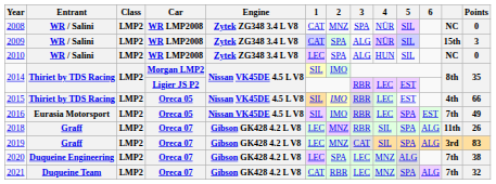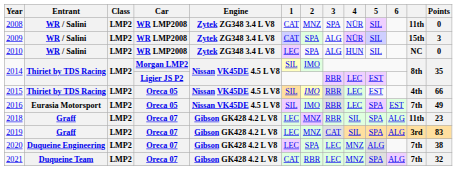 <table class="wikitable" style="text-align:center; font-size:85%">
 <tr>
 <th>Year</th>
 <th>Entrant</th>
 <th>Class</th>
 <th>Car</th>
 <th>Engine</th>
 <th>1</th>
 <th>2</th>
 <th>3</th>
 <th>4</th>
 <th>5</th>
 <th>6</th>
 <th></th>
 <th>Points</th>
 </tr>
 <tr>
 <td><a href='#'>2008</a></td>
 <th nowrap><a href='#'>WR</a> / Salini</th>
 <th>LMP2</th>
 <th nowrap><a href='#'>WR</a> LMP2008</th>
 <th nowrap><a href='#'>Zytek</a> ZG348 3.4 L V8</th>
 <td><a href='#'>CAT</a></td>
 <td><a href='#'>MNZ</a></td>
 <td><a href='#'>SPA</a></td>
 <td><a href='#'>NÜR</a></td>
 <td style="background:#EFCFFF;"><a href='#'>SIL</a><br></td>
 <td></td>
-<th>NC</th>
+<th>11th</th>
 <th>0</th>
 </tr>
 <tr>
 <td><a href='#'>2009</a></td>
 <th nowrap><a href='#'>WR</a> / Salini</th>
 <th>LMP2</th>
 <th nowrap><a href='#'>WR</a> LMP2008</th>
 <th nowrap><a href='#'>Zytek</a> ZG348 3.4 L V8</th>
 <td style="background:#CFCFFF;"><a href='#'>CAT</a><br></td>
 <td style="background:#DFFFDF;"><a href='#'>SPA</a><br></td>
 <td><a href='#'>ALG</a></td>
 <td style="background:#EFCFFF;"><a href='#'>NÜR</a><br></td>
 <td style="background:#CFCFFF;"><a href='#'>SIL</a><br></td>
 <td></td>
 <th>15th</th>
 <th>3</th>
 </tr>
 <tr>
 <td><a href='#'>2010</a></td>
 <th nowrap><a href='#'>WR</a> / Salini</th>
 <th>LMP2</th>
 <th nowrap><a href='#'>WR</a> LMP2008</th>
 <th nowrap><a href='#'>Zytek</a> ZG348 3.4 L V8</th>
 <td style="background:#EFCFFF;"><a href='#'>LEC</a><br></td>
 <td><a href='#'>SPA</a></td>
 <td><a href='#'>ALG</a></td>
 <td><a href='#'>HUN</a></td>
 <td><a href='#'>SIL</a></td>
 <td></td>
 <th>NC</th>
 <th>0</th>
 </tr>
 <tr>
 <td rowspan=2><a href='#'>2014</a></td>
 <th rowspan=2 nowrap><a href='#'>Thiriet by TDS Racing</a></th>
 <th rowspan=2>LMP2</th>
 <th nowrap><a href='#'>Morgan LMP2</a></th>
 <th rowspan=2 nowrap><a href='#'>Nissan</a> <a href='#'>VK45DE</a> 4.5 L V8</th>
 <td style="background:#FFFFBF;"><a href='#'>SIL</a><br></td>
 <td style="background:#DFFFDF;"><a href='#'>IMO</a><br></td>
 <td colspan=4></td>
 <th rowspan=2>8th</th>
 <th rowspan=2>35</th>
 </tr>
 <tr>
 <th nowrap><a href='#'>Ligier JS P2</a></th>
 <td colspan=2></td>
 <td style="background:#EFCFFF;"><a href='#'>RBR</a><br></td>
 <td style="background:#EFCFFF;"><a href='#'>LEC</a><br></td>
 <td style="background:#EFCFFF;"><a href='#'>EST</a><br></td>
 <td></td>
 </tr>
 <tr>
 <td><a href='#'>2015</a></td>
 <th nowrap><a href='#'>Thiriet by TDS Racing</a></th>
 <th>LMP2</th>
 <th nowrap><a href='#'>Oreca 05</a></th>
 <th nowrap><a href='#'>Nissan</a> <a href='#'>VK45DE</a> 4.5 L V8</th>
 <td style="background:#FFDF9F;"><a href='#'>SIL</a><br></td>
 <td style="background:#FFFFBF;"><em><a href='#'>IMO</a></em><br></td>
 <td style="background:#DFDFDF;"><a href='#'>RBR</a><br></td>
 <td style="background:#DFFFDF;"><a href='#'>LEC</a><br></td>
 <td><a href='#'>EST</a></td>
 <td></td>
 <th>4th</th>
 <th>66</th>
 </tr>
 <tr>
 <td><a href='#'>2016</a></td>
 <th nowrap>Eurasia Motorsport</th>
 <th>LMP2</th>
 <th nowrap><a href='#'>Oreca 05</a></th>
 <th nowrap><a href='#'>Nissan VK45DE</a> 4.5 L V8</th>
 <td style="background:#EFCFFF;"><a href='#'>SIL</a><br></td>
 <td style="background:#DFFFDF;"><a href='#'>IMO</a><br></td>
 <td style="background:#DFDFDF;"><a href='#'>RBR</a><br></td>
 <td style="background:#DFFFDF;"><a href='#'>LEC</a><br></td>
 <td style="background:#EFCFFF;"><a href='#'>SPA</a><br></td>
 <td style="background:#DFFFDF;"><a href='#'>EST</a><br></td>
 <th>7th</th>
 <th>49</th>
 </tr>
 <tr>
 <td><a href='#'>2018</a></td>
 <th nowrap><a href='#'>Graff</a></th>
 <th>LMP2</th>
 <th nowrap><a href='#'>Oreca 07</a></th>
 <th nowrap><a href='#'>Gibson</a> GK428 4.2 L V8</th>
 <td style="background:#DFFFDF;"><a href='#'>LEC</a><br></td>
 <td style="background:#EFCFFF;"><a href='#'>MNZ</a><br></td>
 <td style="background:#DFFFDF;"><a href='#'>RBR</a><br></td>
 <td style="background:#DFFFDF;"><a href='#'>SIL</a><br></td>
 <td style="background:#DFFFDF;"><a href='#'>SPA</a><br></td>
 <td style="background:#DFFFDF;"><a href='#'>ALG</a><br></td>
 <th>11th</th>
-<th>26</th>
+<th>23</th>
 </tr>
 <tr>
 <td><a href='#'>2019</a></td>
 <th nowrap><a href='#'>Graff</a></th>
 <th>LMP2</th>
 <th nowrap><a href='#'>Oreca 07</a></th>
 <th nowrap><a href='#'>Gibson</a> GK428 4.2 L V8</th>
 <td style="background:#DFFFDF;"><a href='#'>LEC</a><br></td>
 <td style="background:#DFFFDF;"><a href='#'>MNZ</a><br></td>
 <td style="background:#DFDFDF;"><a href='#'>CAT</a><br></td>
 <td style="background:#FFDF9F;"><a href='#'>SIL</a><br></td>
 <td style="background:#FFDF9F;"><a href='#'>SPA</a><br></td>
 <td style="background:#FFDF9F;"><a href='#'>ALG</a><br></td>
 <th style="background:#FFDF9F;">3rd</th>
 <th style="background:#FFDF9F;">83</th>
 </tr>
 <tr>
 <td><a href='#'>2020</a></td>
 <th nowrap><a href='#'>Duqueine Engineering</a></th>
 <th>LMP2</th>
 <th nowrap><a href='#'>Oreca 07</a></th>
 <th nowrap><a href='#'>Gibson</a> GK428 4.2 L V8</th>
 <td style="background:#EFCFFF;"><a href='#'>LEC</a><br></td>
 <td style="background:#DFFFDF;"><a href='#'>SPA</a><br></td>
 <td style="background:#DFFFDF;"><a href='#'>LEC</a><br></td>
 <td style="background:#DFFFDF;"><a href='#'>MNZ</a><br></td>
 <td style="background:#DFDFDF;"><a href='#'>ALG</a><br></td>
 <td></td>
 <th>7th</th>
 <th>38</th>
 </tr>
 <tr>
 <td><a href='#'>2021</a></td>
 <th nowrap><a href='#'>Duqueine Team</a></th>
 <th>LMP2</th>
 <th nowrap><a href='#'>Oreca 07</a></th>
 <th nowrap><a href='#'>Gibson</a> GK428 4.2 L V8</th>
 <td style="background:#DFFFDF;"><a href='#'>CAT</a><br></td>
 <td style="background:#DFFFDF;"><a href='#'>RBR</a><br></td>
 <td style="background:#DFFFDF;"><a href='#'>LEC</a><br></td>
 <td style="background:#DFFFDF;"><a href='#'>MNZ</a><br></td>
 <td style="background:#DFDFDF;"><a href='#'>SPA</a><br></td>
 <td style="background:#EFCFFF;"><a href='#'>ALG</a><br></td>
 <th>7th</th>
 <th>32</th>
 </tr>
 </table>
